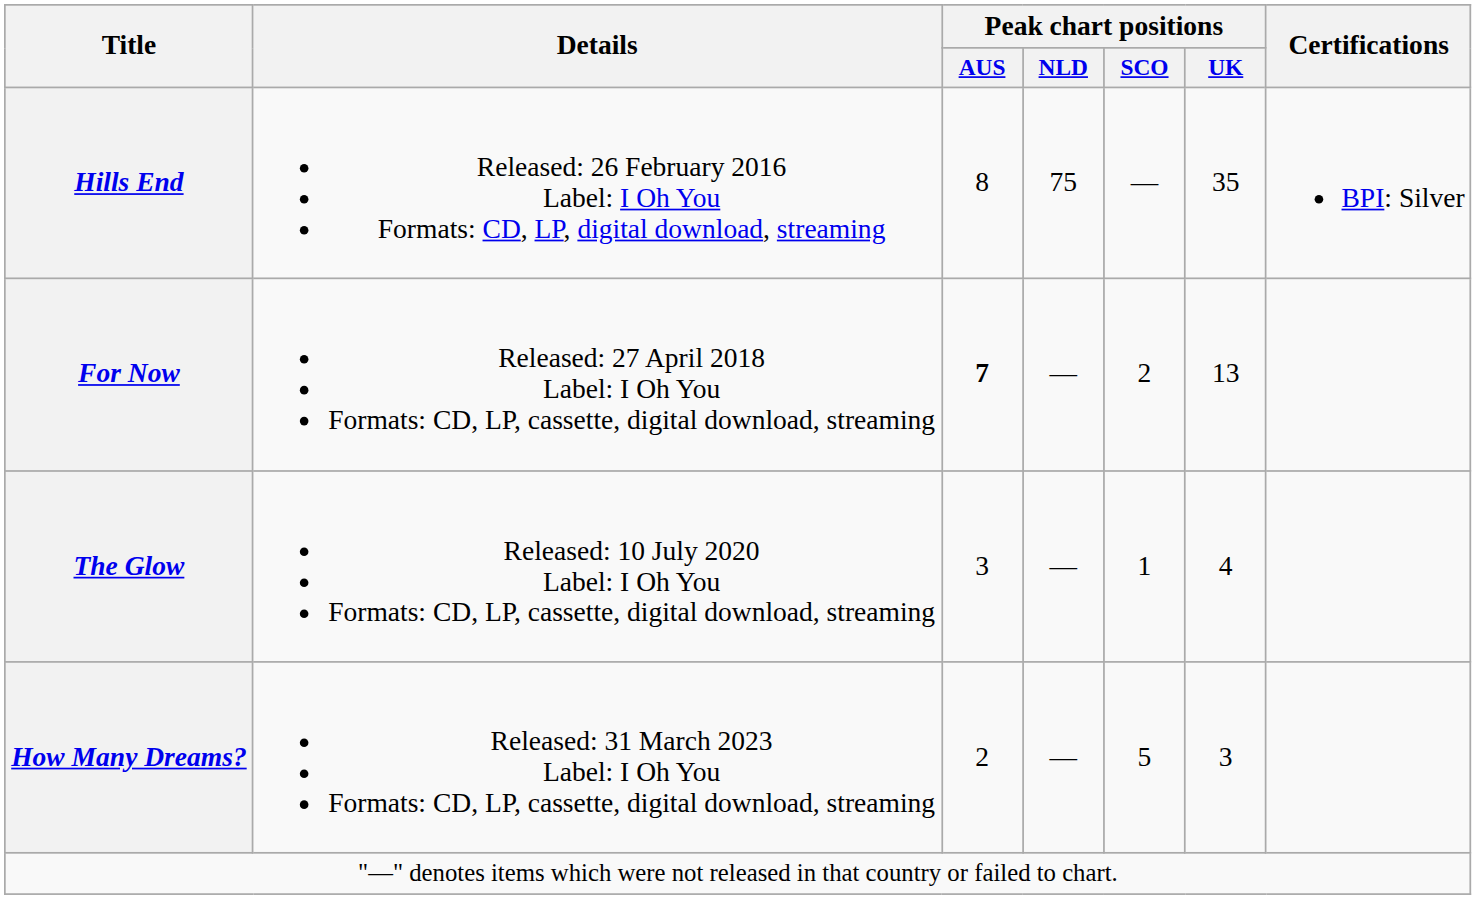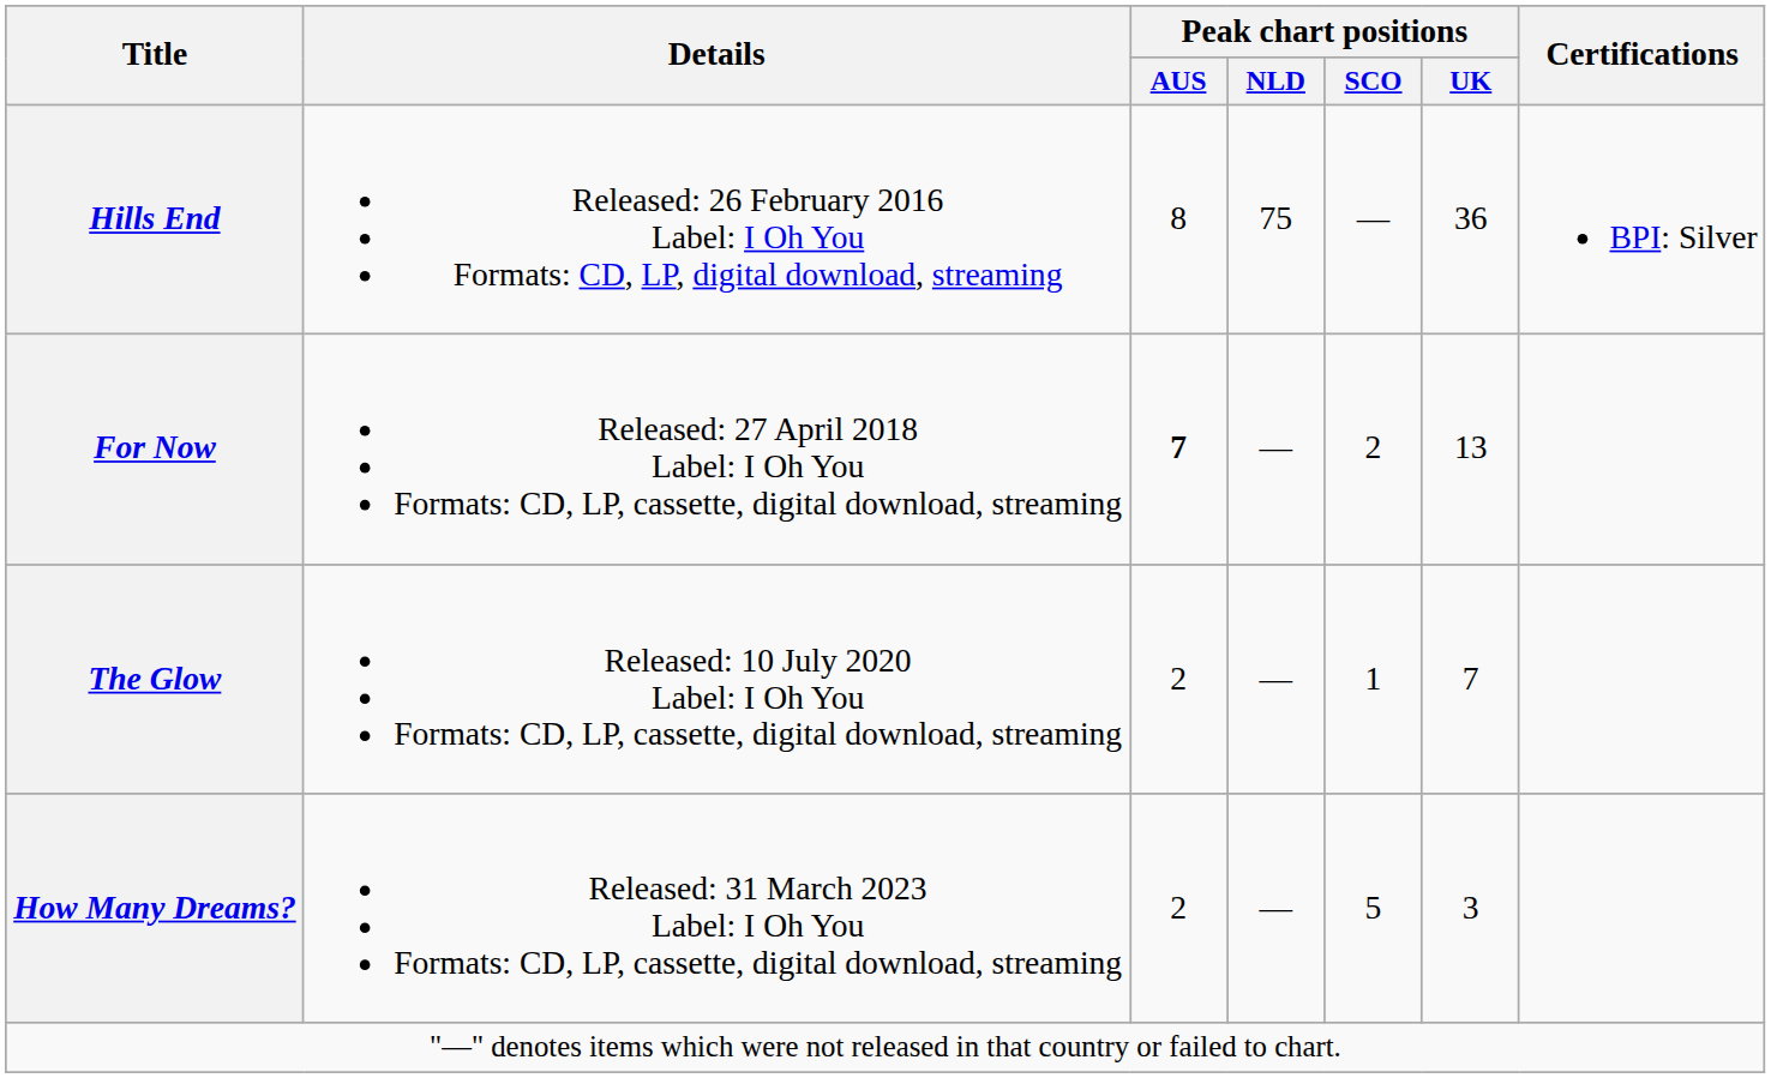 <table class="wikitable plainrowheaders" style="text-align:center;">
 <tr>
 <th scope="col" rowspan="2">Title</th>
 <th scope="col" rowspan="2">Details</th>
 <th scope="col" colspan="4">Peak chart positions</th>
 <th scope="col" rowspan="2">Certifications</th>
 </tr>
 <tr>
 <th scope="col" style="width:3em;font-size:85%;"><a href='#'>AUS</a><br></th>
 <th scope="col" style="width:3em;font-size:85%;"><a href='#'>NLD</a><br></th>
 <th scope="col" style="width:3em;font-size:85%;"><a href='#'>SCO</a><br></th>
 <th scope="col" style="width:3em;font-size:85%;"><a href='#'>UK</a><br></th>
 </tr>
 <tr>
 <th scope="row"><em><a href='#'>Hills End</a></em></th>
 <td><br><ul><li>Released: 26 February 2016</li><li>Label: <a href='#'>I Oh You</a></li><li>Formats: <a href='#'>CD</a>, <a href='#'>LP</a>, <a href='#'>digital download</a>, <a href='#'>streaming</a></li></ul></td>
 <td>8</td>
 <td>75</td>
 <td>—</td>
-<td>35</td>
+<td>36</td>
 <td><br><ul><li><a href='#'>BPI</a>: Silver</li></ul></td>
 </tr>
 <tr>
 <th scope="row"><em><a href='#'>For Now</a></em></th>
 <td><br><ul><li>Released: 27 April 2018</li><li>Label: I Oh You</li><li>Formats: CD, LP, cassette, digital download, streaming</li></ul></td>
 <td><strong>7</strong></td>
 <td>—</td>
 <td>2</td>
 <td>13</td>
 <td></td>
 </tr>
 <tr>
 <th scope="row"><em><a href='#'>The Glow</a></em></th>
 <td><br><ul><li>Released: 10 July 2020</li><li>Label: I Oh You</li><li>Formats: CD, LP, cassette, digital download, streaming</li></ul></td>
-<td>3</td>
+<td>2</td>
 <td>—</td>
 <td>1</td>
-<td>4</td>
+<td>7</td>
 <td></td>
 </tr>
 <tr>
 <th scope="row"><em><a href='#'>How Many Dreams?</a></em></th>
 <td><br><ul><li>Released: 31 March 2023</li><li>Label: I Oh You</li><li>Formats: CD, LP, cassette, digital download, streaming</li></ul></td>
 <td>2</td>
 <td>—</td>
 <td>5</td>
 <td>3</td>
 <td></td>
 </tr>
 <tr>
 <td colspan="13" style="font-size:90%;">"—" denotes items which were not released in that country or failed to chart.</td>
 </tr>
 </table>
